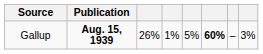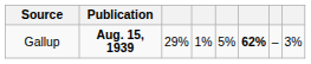 <table class="wikitable" style="font-size:90%;text-align:center;">
 <tr>
 <th style="width:80px;  ">Source</th>
 <th style="width:90px;">Publication</th>
 <th></th>
 <th></th>
 <th></th>
 <th></th>
 <th></th>
 <th></th>
 </tr>
 <tr>
 <td>Gallup</td>
 <td><strong>Aug. 15, 1939</strong></td>
-<td>26%</td>
+<td>29%</td>
 <td>1%</td>
 <td>5%</td>
-<td><strong>60%</strong></td>
+<td><strong>62%</strong></td>
 <td>–</td>
 <td>3%</td>
 </tr>
 </table>
